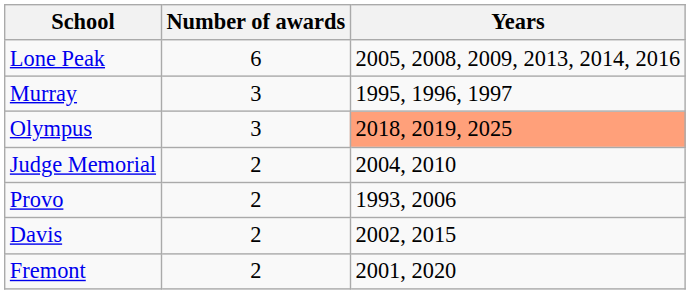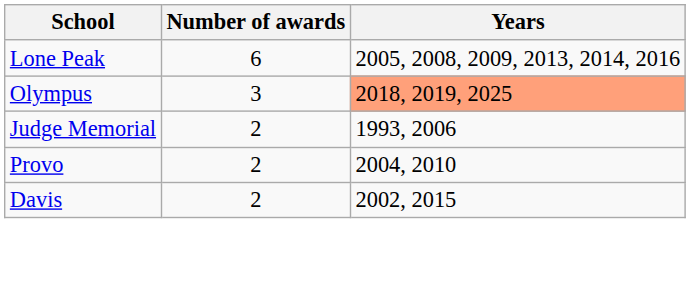 <table class="wikitable sortable">
 <tr>
 <th>School</th>
 <th>Number of awards</th>
 <th>Years</th>
 </tr>
 <tr>
 <td><a href='#'>Lone Peak</a></td>
 <td align=center>6</td>
 <td>2005, 2008, 2009, 2013, 2014, 2016</td>
 </tr>
 <tr>
-<td><a href='#'>Murray</a></td>
-<td align=center>3</td>
-<td>1995, 1996, 1997</td>
-</tr>
-<tr>
 <td><a href='#'>Olympus</a></td>
 <td align=center>3</td>
 <td style="background: lightsalmon;">2018, 2019, 2025</td>
 </tr>
 <tr>
 <td><a href='#'>Judge Memorial</a></td>
 <td align=center>2</td>
-<td>2004, 2010</td>
+<td>1993, 2006</td>
 </tr>
 <tr>
 <td><a href='#'>Provo</a></td>
 <td align=center>2</td>
-<td>1993, 2006</td>
+<td>2004, 2010</td>
 </tr>
 <tr>
 <td><a href='#'>Davis</a></td>
 <td align=center>2</td>
 <td>2002, 2015</td>
 </tr>
-<tr>
-<td><a href='#'>Fremont</a></td>
-<td align=center>2</td>
-<td>2001, 2020</td>
-</tr>
 </table>
